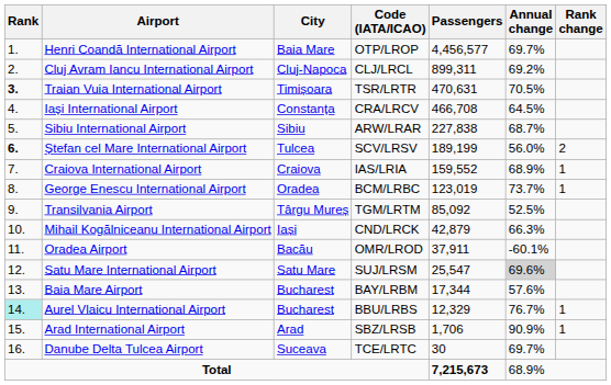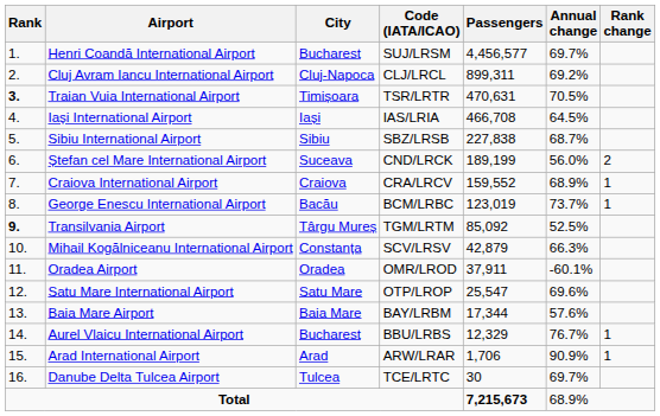 <table class="wikitable sortable">
 <tr>
 <th>Rank</th>
 <th>Airport</th>
 <th>City</th>
 <th>Code<br>(IATA/ICAO)</th>
 <th>Passengers</th>
 <th>Annual<br>change</th>
 <th>Rank<br>change</th>
 </tr>
 <tr>
 <td>1.</td>
 <td><a href='#'>Henri Coandă International Airport</a></td>
-<td><a href='#'>Baia Mare</a></td>
-<td>OTP/LROP</td>
+<td><a href='#'>Bucharest</a></td>
+<td>SUJ/LRSM</td>
 <td>4,456,577</td>
 <td data-sort-value=-69.7> 69.7%</td>
 <td></td>
 </tr>
 <tr>
 <td>2.</td>
 <td><a href='#'>Cluj Avram Iancu International Airport</a></td>
 <td><a href='#'>Cluj-Napoca</a></td>
 <td>CLJ/LRCL</td>
 <td>899,311</td>
 <td data-sort-value=-69.2> 69.2%</td>
 <td></td>
 </tr>
 <tr>
 <td><strong>3.</strong></td>
 <td><a href='#'>Traian Vuia International Airport</a></td>
 <td><a href='#'>Timișoara</a></td>
 <td>TSR/LRTR</td>
 <td>470,631</td>
 <td data-sort-value=-70.5> 70.5%</td>
 <td></td>
 </tr>
 <tr>
 <td>4.</td>
 <td><a href='#'>Iași International Airport</a></td>
-<td><a href='#'>Constanța</a></td>
-<td>CRA/LRCV</td>
+<td><a href='#'>Iași</a></td>
+<td>IAS/LRIA</td>
 <td>466,708</td>
 <td data-sort-value=-64.5> 64.5%</td>
 <td></td>
 </tr>
 <tr>
 <td>5.</td>
 <td><a href='#'>Sibiu International Airport</a></td>
 <td><a href='#'>Sibiu</a></td>
-<td>ARW/LRAR</td>
+<td>SBZ/LRSB</td>
 <td>227,838</td>
 <td data-sort-value=-68.7> 68.7%</td>
 <td></td>
 </tr>
 <tr>
-<td><strong>6.</strong></td>
+<td>6.</td>
 <td><a href='#'>Ștefan cel Mare International Airport</a></td>
-<td><a href='#'>Tulcea</a></td>
-<td>SCV/LRSV</td>
+<td><a href='#'>Suceava</a></td>
+<td>CND/LRCK</td>
 <td>189,199</td>
 <td data-sort-value=-56.0> 56.0%</td>
 <td>2</td>
 </tr>
 <tr>
 <td>7.</td>
 <td><a href='#'>Craiova International Airport</a></td>
 <td><a href='#'>Craiova</a></td>
-<td>IAS/LRIA</td>
+<td>CRA/LRCV</td>
 <td>159,552</td>
 <td data-sort-value=-68.9> 68.9%</td>
 <td>1</td>
 </tr>
 <tr>
 <td>8.</td>
 <td><a href='#'>George Enescu International Airport</a></td>
-<td><a href='#'>Oradea</a></td>
+<td><a href='#'>Bacău</a></td>
 <td>BCM/LRBC</td>
 <td>123,019</td>
 <td data-sort-value=-73.7> 73.7%</td>
 <td>1</td>
 </tr>
 <tr>
-<td>9.</td>
+<td><strong>9.</strong></td>
 <td><a href='#'>Transilvania Airport</a></td>
 <td><a href='#'>Târgu Mureș</a></td>
 <td>TGM/LRTM</td>
 <td>85,092</td>
 <td data-sort-value=-52.5> 52.5%</td>
 <td></td>
 </tr>
 <tr>
 <td>10.</td>
 <td><a href='#'>Mihail Kogălniceanu International Airport</a></td>
-<td><a href='#'>Iași</a></td>
-<td>CND/LRCK</td>
+<td><a href='#'>Constanța</a></td>
+<td>SCV/LRSV</td>
 <td>42,879</td>
 <td data-sort-value=-66.3> 66.3%</td>
 <td></td>
 </tr>
 <tr>
 <td>11.</td>
 <td><a href='#'>Oradea Airport</a></td>
-<td><a href='#'>Bacău</a></td>
+<td><a href='#'>Oradea</a></td>
 <td>OMR/LROD</td>
 <td>37,911</td>
 <td data-sort-value=-60.1> -60.1%</td>
 <td></td>
 </tr>
 <tr>
 <td>12.</td>
 <td><a href='#'>Satu Mare International Airport</a></td>
 <td><a href='#'>Satu Mare</a></td>
-<td>SUJ/LRSM</td>
+<td>OTP/LROP</td>
 <td>25,547</td>
-<td data-sort-value=-69.6 style="background: lightgrey;"> 69.6%</td>
+<td data-sort-value=-69.6> 69.6%</td>
 <td></td>
 </tr>
 <tr>
 <td>13.</td>
 <td><a href='#'>Baia Mare Airport</a></td>
-<td><a href='#'>Bucharest</a></td>
+<td><a href='#'>Baia Mare</a></td>
 <td>BAY/LRBM</td>
 <td>17,344</td>
 <td data-sort-value=-57,6.0> 57.6%</td>
 <td></td>
 </tr>
 <tr>
-<td style="background: paleturquoise;">14.</td>
+<td>14.</td>
 <td><a href='#'>Aurel Vlaicu International Airport</a></td>
 <td><a href='#'>Bucharest</a></td>
 <td>BBU/LRBS</td>
 <td>12,329</td>
 <td data-sort-value=76.7> 76.7%</td>
 <td>1</td>
 </tr>
 <tr>
 <td>15.</td>
 <td><a href='#'>Arad International Airport</a></td>
 <td><a href='#'>Arad</a></td>
-<td>SBZ/LRSB</td>
+<td>ARW/LRAR</td>
 <td>1,706</td>
 <td data-sort-value=-90.9> 90.9%</td>
 <td>1</td>
 </tr>
 <tr>
 <td>16.</td>
 <td><a href='#'>Danube Delta Tulcea Airport</a></td>
-<td><a href='#'>Suceava</a></td>
+<td><a href='#'>Tulcea</a></td>
 <td>TCE/LRTC</td>
 <td>30</td>
 <td data-sort-value=-69.7> 69.7%</td>
 <td></td>
 </tr>
 <tr>
 <td colspan=4 align=center><strong>Total</strong></td>
 <td><strong>7,215,673</strong></td>
 <td colspan=2> 68.9%</td>
 </tr>
 </table>
